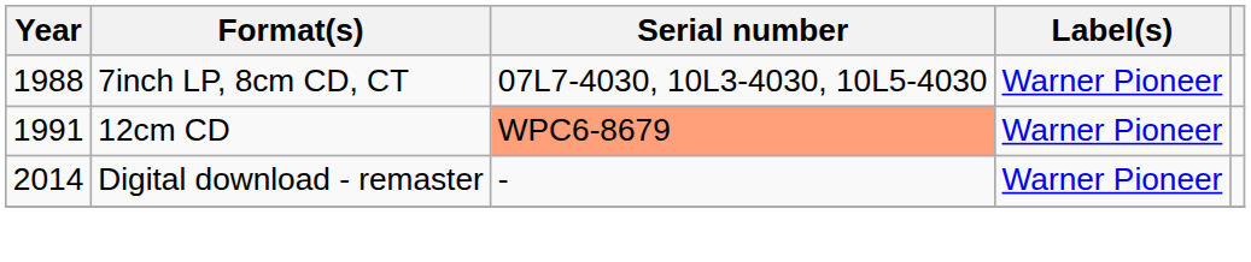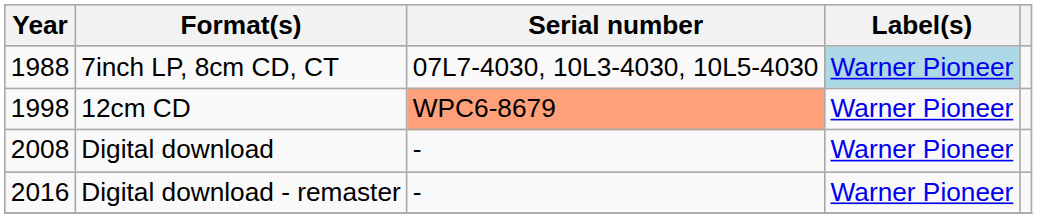 <table class="wikitable sortable plainrowheaders">
 <tr>
 <th scope="col">Year</th>
 <th scope="col">Format(s)</th>
 <th scope="col">Serial number</th>
 <th scope="col">Label(s)</th>
 <th scope="col"></th>
 </tr>
 <tr>
 <td>1988</td>
 <td>7inch LP, 8cm CD, CT</td>
 <td>07L7-4030, 10L3-4030, 10L5-4030</td>
-<td><a href='#'>Warner Pioneer</a></td>
+<td style="background: lightblue;"><a href='#'>Warner Pioneer</a></td>
 <td></td>
 </tr>
 <tr>
-<td>1991</td>
+<td>1998</td>
 <td>12cm CD</td>
 <td style="background: lightsalmon;">WPC6-8679</td>
 <td><a href='#'>Warner Pioneer</a></td>
 <td></td>
 </tr>
 <tr>
-<td>2014</td>
+<td>2008</td>
+<td>Digital download</td>
+<td>-</td>
+<td><a href='#'>Warner Pioneer</a></td>
+<td></td>
+</tr>
+<tr>
+<td>2016</td>
 <td>Digital download - remaster</td>
 <td>-</td>
 <td><a href='#'>Warner Pioneer</a></td>
 <td></td>
 </tr>
 <tr>
 </tr>
 </table>
